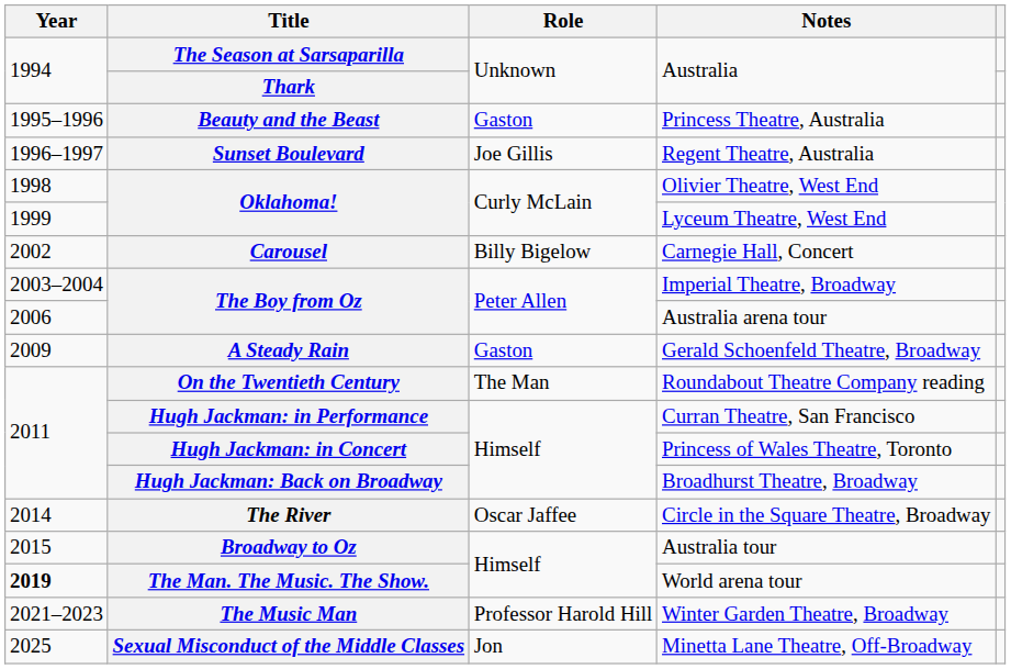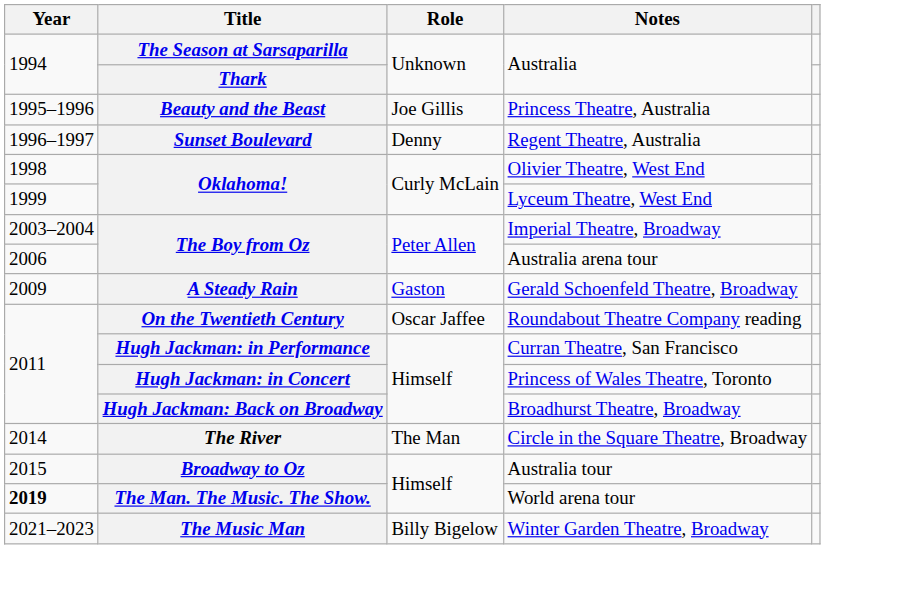 <table class="wikitable sortable plainrowheaders">
 <tr>
 <th scope="col">Year</th>
 <th scope="col">Title</th>
 <th scope="col">Role</th>
 <th scope="col" class="unsortable">Notes</th>
 <th scope="col" class="unsortable"></th>
 </tr>
 <tr>
 <td rowspan=2>1994</td>
 <th scope="row"><em><a href='#'>The Season at Sarsaparilla</a></em></th>
 <td rowspan=2>Unknown</td>
 <td rowspan=2>Australia</td>
 <td align="center"></td>
 </tr>
 <tr>
 <th scope="row"><em><a href='#'>Thark</a></em></th>
 <td align="center"></td>
 </tr>
 <tr>
 <td>1995–1996</td>
 <th scope="row"><em><a href='#'>Beauty and the Beast</a></em></th>
-<td><a href='#'>Gaston</a></td>
+<td>Joe Gillis</td>
 <td><a href='#'>Princess Theatre</a>, Australia</td>
 <td align="center"></td>
 </tr>
 <tr>
 <td>1996–1997</td>
 <th scope="row"><em><a href='#'>Sunset Boulevard</a></em></th>
-<td>Joe Gillis</td>
+<td>Denny</td>
 <td><a href='#'>Regent Theatre</a>, Australia</td>
 <td align="center"></td>
 </tr>
 <tr>
 <td>1998</td>
 <th rowspan=2 scope="row"><em><a href='#'>Oklahoma!</a></em></th>
 <td rowspan=2>Curly McLain</td>
 <td><a href='#'>Olivier Theatre</a>, <a href='#'>West End</a></td>
 <td rowspan=2 align="center"></td>
 </tr>
 <tr>
 <td>1999</td>
 <td><a href='#'>Lyceum Theatre</a>, <a href='#'>West End</a></td>
-</tr>
-<tr>
-<td>2002</td>
-<th scope="row"><em><a href='#'>Carousel</a></em></th>
-<td>Billy Bigelow</td>
-<td><a href='#'>Carnegie Hall</a>, Concert</td>
-<td align="center"></td>
 </tr>
 <tr>
 <td>2003–2004</td>
 <th rowspan=2 scope="row"><em><a href='#'>The Boy from Oz</a></em></th>
 <td rowspan=2><a href='#'>Peter Allen</a></td>
 <td><a href='#'>Imperial Theatre</a>, <a href='#'>Broadway</a></td>
 <td align="center"></td>
 </tr>
 <tr>
 <td>2006</td>
 <td>Australia arena tour</td>
 <td align="center"></td>
 </tr>
 <tr>
 <td>2009</td>
 <th scope="row"><em><a href='#'>A Steady Rain</a></em></th>
 <td><a href='#'>Gaston</a></td>
 <td><a href='#'>Gerald Schoenfeld Theatre</a>, <a href='#'>Broadway</a></td>
 <td align="center"></td>
 </tr>
 <tr>
 <td rowspan=4>2011</td>
 <th scope=row><em><a href='#'>On the Twentieth Century</a></em></th>
-<td>The Man</td>
+<td>Oscar Jaffee</td>
 <td><a href='#'>Roundabout Theatre Company</a> reading</td>
 <td align=center></td>
 </tr>
 <tr>
 <th scope="row"><em><a href='#'>Hugh Jackman: in Performance</a></em></th>
 <td rowspan=3>Himself</td>
 <td><a href='#'>Curran Theatre</a>, San Francisco</td>
 <td align="center"></td>
 </tr>
 <tr>
 <th scope="row"><em><a href='#'>Hugh Jackman: in Concert</a></em></th>
 <td><a href='#'>Princess of Wales Theatre</a>, Toronto</td>
 <td align="center"></td>
 </tr>
 <tr>
 <th scope="row"><em><a href='#'>Hugh Jackman: Back on Broadway</a></em></th>
 <td><a href='#'>Broadhurst Theatre</a>, <a href='#'>Broadway</a></td>
 <td align="center"></td>
 </tr>
 <tr>
 <td>2014</td>
 <th scope="row"><em>The River</em></th>
-<td>Oscar Jaffee</td>
+<td>The Man</td>
 <td><a href='#'>Circle in the Square Theatre</a>, Broadway</td>
 <td align="center"></td>
 </tr>
 <tr>
 <td>2015</td>
 <th scope="row"><em><a href='#'>Broadway to Oz</a></em></th>
 <td rowspan=2>Himself</td>
 <td>Australia tour</td>
 <td align="center"></td>
 </tr>
 <tr>
 <td><strong>2019</strong></td>
 <th scope="row"><em><a href='#'>The Man. The Music. The Show.</a></em></th>
 <td>World arena tour</td>
 <td align="center"></td>
 </tr>
 <tr>
 <td>2021–2023</td>
 <th scope="row"><em><a href='#'>The Music Man</a></em></th>
-<td>Professor Harold Hill</td>
+<td>Billy Bigelow</td>
 <td><a href='#'>Winter Garden Theatre</a>, <a href='#'>Broadway</a></td>
 <td align="center"></td>
 </tr>
-<tr>
-<td>2025</td>
-<th scope=row><em><a href='#'>Sexual Misconduct of the Middle Classes</a></em></th>
-<td>Jon</td>
-<td><a href='#'>Minetta Lane Theatre</a>, <a href='#'>Off-Broadway</a></td>
-<td align=center></td>
-</tr>
 </table>
